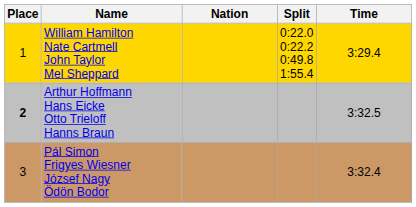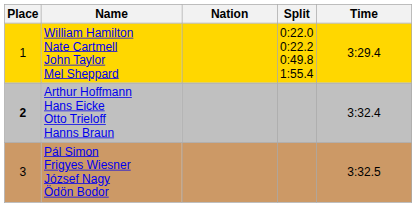 <table class=wikitable>
 <tr>
 <th width=20>Place</th>
 <th width=180>Name</th>
 <th width=120>Nation</th>
 <th>Split</th>
 <th width=120>Time</th>
 </tr>
 <tr bgcolor=gold>
 <td align=center>1</td>
 <td><a href='#'>William Hamilton</a> <br> <a href='#'>Nate Cartmell</a> <br> <a href='#'>John Taylor</a> <br> <a href='#'>Mel Sheppard</a></td>
 <td></td>
 <td>0:22.0 <br> 0:22.2 <br> 0:49.8 <br> 1:55.4</td>
 <td align=center>3:29.4</td>
 </tr>
 <tr bgcolor=silver>
 <td align=center><strong>2</strong></td>
 <td><a href='#'>Arthur Hoffmann</a> <br> <a href='#'>Hans Eicke</a> <br> <a href='#'>Otto Trieloff</a> <br> <a href='#'>Hanns Braun</a></td>
 <td></td>
 <td></td>
-<td align=center>3:32.5</td>
+<td align=center>3:32.4</td>
 </tr>
 <tr bgcolor=cc9966>
 <td align=center>3</td>
 <td><a href='#'>Pál Simon</a> <br> <a href='#'>Frigyes Wiesner</a> <br> <a href='#'>József Nagy</a> <br> <a href='#'>Ödön Bodor</a></td>
 <td></td>
 <td></td>
-<td align=center>3:32.4</td>
+<td align=center>3:32.5</td>
 </tr>
 </table>
